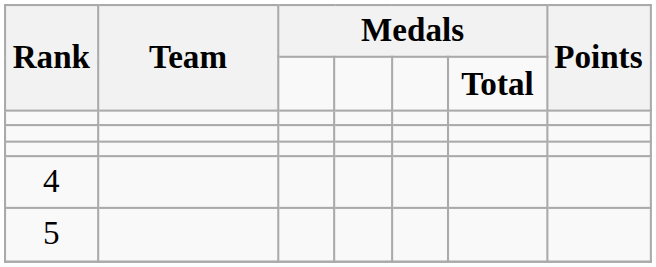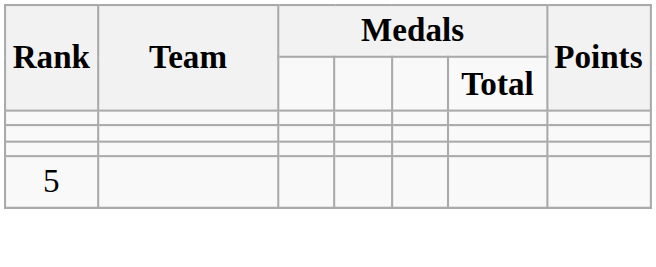 <table class="wikitable">
 <tr>
 <th rowspan=2>Rank</th>
 <th width=80px rowspan=2>Team</th>
 <th colspan=4>Medals</th>
 <th rowspan=2>Points</th>
 </tr>
 <tr>
 <td width=20px align=center></td>
 <td width=20px align=center></td>
 <td width=20px align=center></td>
 <td width=40px align=center><strong>Total</strong></td>
 </tr>
 <tr>
 <td align=center></td>
 <td></td>
 <td></td>
 <td></td>
 <td></td>
 <td></td>
 <td></td>
 </tr>
 <tr>
 <td align=center></td>
 <td></td>
 <td></td>
 <td></td>
 <td></td>
 <td></td>
 <td></td>
 </tr>
 <tr>
 <td align=center></td>
 <td><strong></strong></td>
 <td></td>
 <td></td>
 <td></td>
 <td></td>
 <td></td>
 </tr>
 <tr>
-<td align=center>4</td>
-<td></td>
-<td></td>
-<td></td>
-<td></td>
-<td></td>
-<td></td>
-</tr>
-<tr>
 <td align=center>5</td>
 <td></td>
 <td></td>
 <td></td>
 <td></td>
 <td></td>
 <td></td>
 </tr>
 <tr>
 </tr>
 </table>
